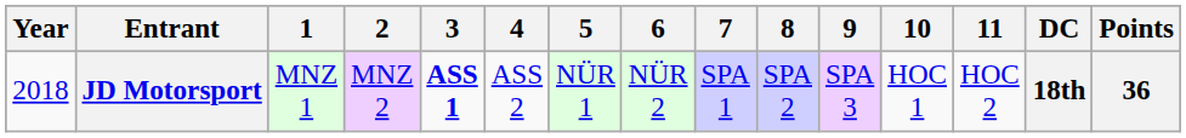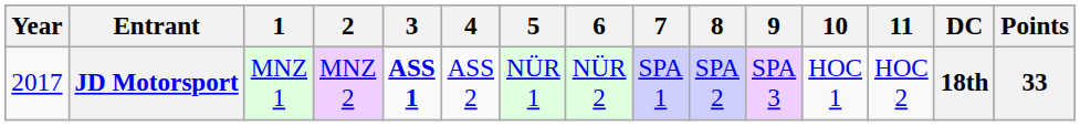 <table class="wikitable" style="text-align:center; font-size:85%">
 <tr>
 <th>Year</th>
 <th>Entrant</th>
 <th>1</th>
 <th>2</th>
 <th>3</th>
 <th>4</th>
 <th>5</th>
 <th>6</th>
 <th>7</th>
 <th>8</th>
 <th>9</th>
 <th>10</th>
 <th>11</th>
 <th>DC</th>
 <th>Points</th>
 </tr>
 <tr>
-<td><a href='#'>2018</a></td>
+<td><a href='#'>2017</a></td>
 <th nowrap><a href='#'>JD Motorsport</a></th>
 <td style="background:#dfffdf;"><a href='#'>MNZ<br>1</a><br></td>
 <td style="background:#efcfff;"><a href='#'>MNZ<br>2</a><br></td>
 <td style="background:#;"><strong><a href='#'>ASS<br>1</a><br></strong></td>
 <td style="background:#;"><a href='#'>ASS<br>2</a><br></td>
 <td style="background:#dfffdf;"><a href='#'>NÜR<br>1</a><br></td>
 <td style="background:#dfffdf;"><a href='#'>NÜR<br>2</a><br></td>
 <td style="background:#cfcfff;"><a href='#'>SPA<br>1</a><br></td>
 <td style="background:#cfcfff;"><a href='#'>SPA<br>2</a><br></td>
 <td style="background:#efcfff;"><a href='#'>SPA<br>3</a><br></td>
 <td style="background:#;"><a href='#'>HOC<br>1</a><br></td>
 <td style="background:#;"><a href='#'>HOC<br>2</a><br></td>
 <th>18th</th>
-<th>36</th>
+<th>33</th>
 </tr>
 </table>
